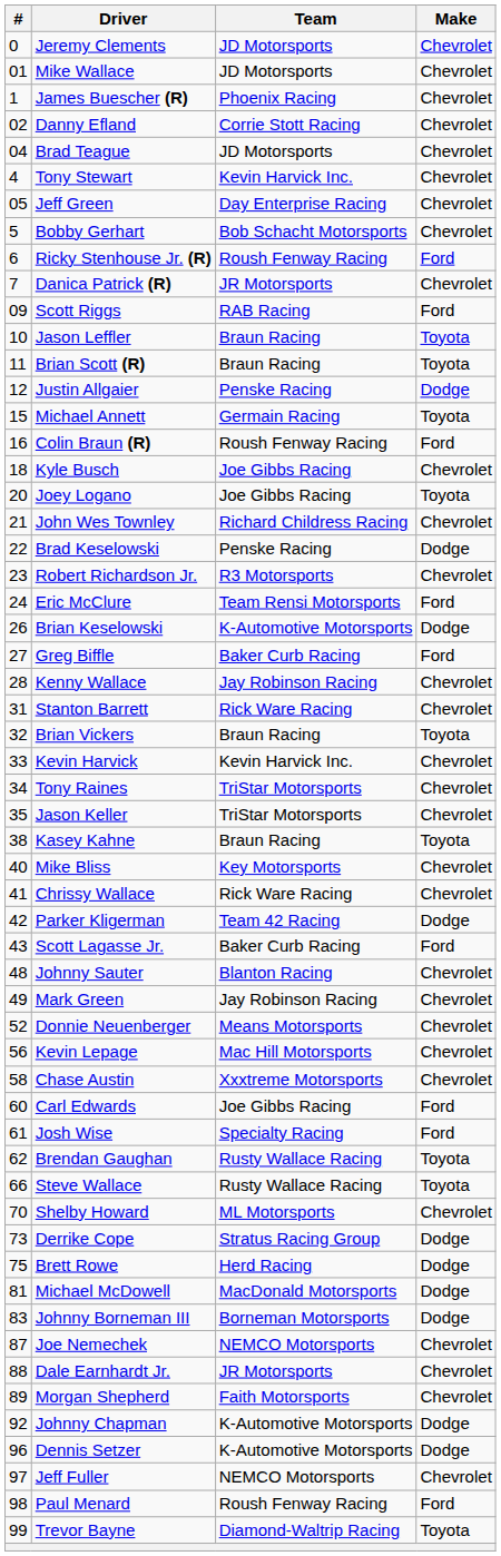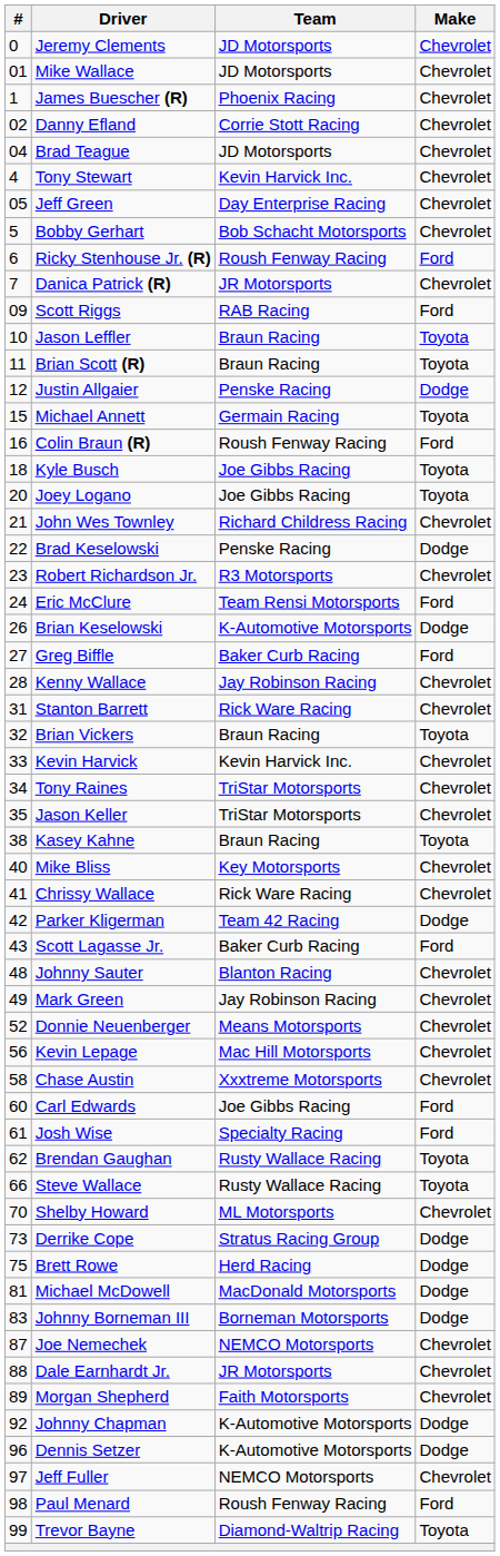 <table class="wikitable" style="font-size:95%">
 <tr>
 <th>#</th>
 <th>Driver</th>
 <th>Team</th>
 <th>Make</th>
 </tr>
 <tr>
 <td>0</td>
 <td><a href='#'>Jeremy Clements</a></td>
 <td><a href='#'>JD Motorsports</a></td>
 <td><a href='#'>Chevrolet</a></td>
 </tr>
 <tr>
 <td>01</td>
 <td><a href='#'>Mike Wallace</a></td>
 <td>JD Motorsports</td>
 <td>Chevrolet</td>
 </tr>
 <tr>
 <td>1</td>
 <td><a href='#'>James Buescher</a> <strong>(R)</strong></td>
 <td><a href='#'>Phoenix Racing</a></td>
 <td>Chevrolet</td>
 </tr>
 <tr>
 <td>02</td>
 <td><a href='#'>Danny Efland</a></td>
 <td><a href='#'>Corrie Stott Racing</a></td>
 <td>Chevrolet</td>
 </tr>
 <tr>
 <td>04</td>
 <td><a href='#'>Brad Teague</a></td>
 <td>JD Motorsports</td>
 <td>Chevrolet</td>
 </tr>
 <tr>
 <td>4</td>
 <td><a href='#'>Tony Stewart</a></td>
 <td><a href='#'>Kevin Harvick Inc.</a></td>
 <td>Chevrolet</td>
 </tr>
 <tr>
 <td>05</td>
 <td><a href='#'>Jeff Green</a></td>
 <td><a href='#'>Day Enterprise Racing</a></td>
 <td>Chevrolet</td>
 </tr>
 <tr>
 <td>5</td>
 <td><a href='#'>Bobby Gerhart</a></td>
 <td><a href='#'>Bob Schacht Motorsports</a></td>
 <td>Chevrolet</td>
 </tr>
 <tr>
 <td>6</td>
 <td><a href='#'>Ricky Stenhouse Jr.</a> <strong>(R)</strong></td>
 <td><a href='#'>Roush Fenway Racing</a></td>
 <td><a href='#'>Ford</a></td>
 </tr>
 <tr>
 <td>7</td>
 <td><a href='#'>Danica Patrick</a> <strong>(R)</strong></td>
 <td><a href='#'>JR Motorsports</a></td>
 <td>Chevrolet</td>
 </tr>
 <tr>
 <td>09</td>
 <td><a href='#'>Scott Riggs</a></td>
 <td><a href='#'>RAB Racing</a></td>
 <td>Ford</td>
 </tr>
 <tr>
 <td>10</td>
 <td><a href='#'>Jason Leffler</a></td>
 <td><a href='#'>Braun Racing</a></td>
 <td><a href='#'>Toyota</a></td>
 </tr>
 <tr>
 <td>11</td>
 <td><a href='#'>Brian Scott</a> <strong>(R)</strong></td>
 <td>Braun Racing</td>
 <td>Toyota</td>
 </tr>
 <tr>
 <td>12</td>
 <td><a href='#'>Justin Allgaier</a></td>
 <td><a href='#'>Penske Racing</a></td>
 <td><a href='#'>Dodge</a></td>
 </tr>
 <tr>
 <td>15</td>
 <td><a href='#'>Michael Annett</a></td>
 <td><a href='#'>Germain Racing</a></td>
 <td>Toyota</td>
 </tr>
 <tr>
 <td>16</td>
 <td><a href='#'>Colin Braun</a> <strong>(R)</strong></td>
 <td>Roush Fenway Racing</td>
 <td>Ford</td>
 </tr>
 <tr>
 <td>18</td>
 <td><a href='#'>Kyle Busch</a></td>
 <td><a href='#'>Joe Gibbs Racing</a></td>
-<td>Chevrolet</td>
+<td>Toyota</td>
 </tr>
 <tr>
 <td>20</td>
 <td><a href='#'>Joey Logano</a></td>
 <td>Joe Gibbs Racing</td>
 <td>Toyota</td>
 </tr>
 <tr>
 <td>21</td>
 <td><a href='#'>John Wes Townley</a></td>
 <td><a href='#'>Richard Childress Racing</a></td>
 <td>Chevrolet</td>
 </tr>
 <tr>
 <td>22</td>
 <td><a href='#'>Brad Keselowski</a></td>
 <td>Penske Racing</td>
 <td>Dodge</td>
 </tr>
 <tr>
 <td>23</td>
 <td><a href='#'>Robert Richardson Jr.</a></td>
 <td><a href='#'>R3 Motorsports</a></td>
 <td>Chevrolet</td>
 </tr>
 <tr>
 <td>24</td>
 <td><a href='#'>Eric McClure</a></td>
 <td><a href='#'>Team Rensi Motorsports</a></td>
 <td>Ford</td>
 </tr>
 <tr>
 <td>26</td>
 <td><a href='#'>Brian Keselowski</a></td>
 <td><a href='#'>K-Automotive Motorsports</a></td>
 <td>Dodge</td>
 </tr>
 <tr>
 <td>27</td>
 <td><a href='#'>Greg Biffle</a></td>
 <td><a href='#'>Baker Curb Racing</a></td>
 <td>Ford</td>
 </tr>
 <tr>
 <td>28</td>
 <td><a href='#'>Kenny Wallace</a></td>
 <td><a href='#'>Jay Robinson Racing</a></td>
 <td>Chevrolet</td>
 </tr>
 <tr>
 <td>31</td>
 <td><a href='#'>Stanton Barrett</a></td>
 <td><a href='#'>Rick Ware Racing</a></td>
 <td>Chevrolet</td>
 </tr>
 <tr>
 <td>32</td>
 <td><a href='#'>Brian Vickers</a></td>
 <td>Braun Racing</td>
 <td>Toyota</td>
 </tr>
 <tr>
 <td>33</td>
 <td><a href='#'>Kevin Harvick</a></td>
 <td>Kevin Harvick Inc.</td>
 <td>Chevrolet</td>
 </tr>
 <tr>
 <td>34</td>
 <td><a href='#'>Tony Raines</a></td>
 <td><a href='#'>TriStar Motorsports</a></td>
 <td>Chevrolet</td>
 </tr>
 <tr>
 <td>35</td>
 <td><a href='#'>Jason Keller</a></td>
 <td>TriStar Motorsports</td>
 <td>Chevrolet</td>
 </tr>
 <tr>
 <td>38</td>
 <td><a href='#'>Kasey Kahne</a></td>
 <td>Braun Racing</td>
 <td>Toyota</td>
 </tr>
 <tr>
 <td>40</td>
 <td><a href='#'>Mike Bliss</a></td>
 <td><a href='#'>Key Motorsports</a></td>
 <td>Chevrolet</td>
 </tr>
 <tr>
 <td>41</td>
 <td><a href='#'>Chrissy Wallace</a></td>
 <td>Rick Ware Racing</td>
 <td>Chevrolet</td>
 </tr>
 <tr>
 <td>42</td>
 <td><a href='#'>Parker Kligerman</a></td>
 <td><a href='#'>Team 42 Racing</a></td>
 <td>Dodge</td>
 </tr>
 <tr>
 <td>43</td>
 <td><a href='#'>Scott Lagasse Jr.</a></td>
 <td>Baker Curb Racing</td>
 <td>Ford</td>
 </tr>
 <tr>
 <td>48</td>
 <td><a href='#'>Johnny Sauter</a></td>
 <td><a href='#'>Blanton Racing</a></td>
 <td>Chevrolet</td>
 </tr>
 <tr>
 <td>49</td>
 <td><a href='#'>Mark Green</a></td>
 <td>Jay Robinson Racing</td>
 <td>Chevrolet</td>
 </tr>
 <tr>
 <td>52</td>
 <td><a href='#'>Donnie Neuenberger</a></td>
 <td><a href='#'>Means Motorsports</a></td>
 <td>Chevrolet</td>
 </tr>
 <tr>
 <td>56</td>
 <td><a href='#'>Kevin Lepage</a></td>
 <td><a href='#'>Mac Hill Motorsports</a></td>
 <td>Chevrolet</td>
 </tr>
 <tr>
 <td>58</td>
 <td><a href='#'>Chase Austin</a></td>
 <td><a href='#'>Xxxtreme Motorsports</a></td>
 <td>Chevrolet</td>
 </tr>
 <tr>
 <td>60</td>
 <td><a href='#'>Carl Edwards</a></td>
 <td>Joe Gibbs Racing</td>
 <td>Ford</td>
 </tr>
 <tr>
 <td>61</td>
 <td><a href='#'>Josh Wise</a></td>
 <td><a href='#'>Specialty Racing</a></td>
 <td>Ford</td>
 </tr>
 <tr>
 <td>62</td>
 <td><a href='#'>Brendan Gaughan</a></td>
 <td><a href='#'>Rusty Wallace Racing</a></td>
 <td>Toyota</td>
 </tr>
 <tr>
 <td>66</td>
 <td><a href='#'>Steve Wallace</a></td>
 <td>Rusty Wallace Racing</td>
 <td>Toyota</td>
 </tr>
 <tr>
 <td>70</td>
 <td><a href='#'>Shelby Howard</a></td>
 <td><a href='#'>ML Motorsports</a></td>
 <td>Chevrolet</td>
 </tr>
 <tr>
 <td>73</td>
 <td><a href='#'>Derrike Cope</a></td>
 <td><a href='#'>Stratus Racing Group</a></td>
 <td>Dodge</td>
 </tr>
 <tr>
 <td>75</td>
 <td><a href='#'>Brett Rowe</a></td>
 <td><a href='#'>Herd Racing</a></td>
 <td>Dodge</td>
 </tr>
 <tr>
 <td>81</td>
 <td><a href='#'>Michael McDowell</a></td>
 <td><a href='#'>MacDonald Motorsports</a></td>
 <td>Dodge</td>
 </tr>
 <tr>
 <td>83</td>
 <td><a href='#'>Johnny Borneman III</a></td>
 <td><a href='#'>Borneman Motorsports</a></td>
 <td>Dodge</td>
 </tr>
 <tr>
 <td>87</td>
 <td><a href='#'>Joe Nemechek</a></td>
 <td><a href='#'>NEMCO Motorsports</a></td>
 <td>Chevrolet</td>
 </tr>
 <tr>
 <td>88</td>
 <td><a href='#'>Dale Earnhardt Jr.</a></td>
 <td><a href='#'>JR Motorsports</a></td>
 <td>Chevrolet</td>
 </tr>
 <tr>
 <td>89</td>
 <td><a href='#'>Morgan Shepherd</a></td>
 <td><a href='#'>Faith Motorsports</a></td>
 <td>Chevrolet</td>
 </tr>
 <tr>
 <td>92</td>
 <td><a href='#'>Johnny Chapman</a></td>
 <td>K-Automotive Motorsports</td>
 <td>Dodge</td>
 </tr>
 <tr>
 <td>96</td>
 <td><a href='#'>Dennis Setzer</a></td>
 <td>K-Automotive Motorsports</td>
 <td>Dodge</td>
 </tr>
 <tr>
 <td>97</td>
 <td><a href='#'>Jeff Fuller</a></td>
 <td>NEMCO Motorsports</td>
 <td>Chevrolet</td>
 </tr>
 <tr>
 <td>98</td>
 <td><a href='#'>Paul Menard</a></td>
 <td>Roush Fenway Racing</td>
 <td>Ford</td>
 </tr>
 <tr>
 <td>99</td>
 <td><a href='#'>Trevor Bayne</a></td>
 <td><a href='#'>Diamond-Waltrip Racing</a></td>
 <td>Toyota</td>
 </tr>
 <tr>
 <th colspan="4"></th>
 </tr>
 </table>
